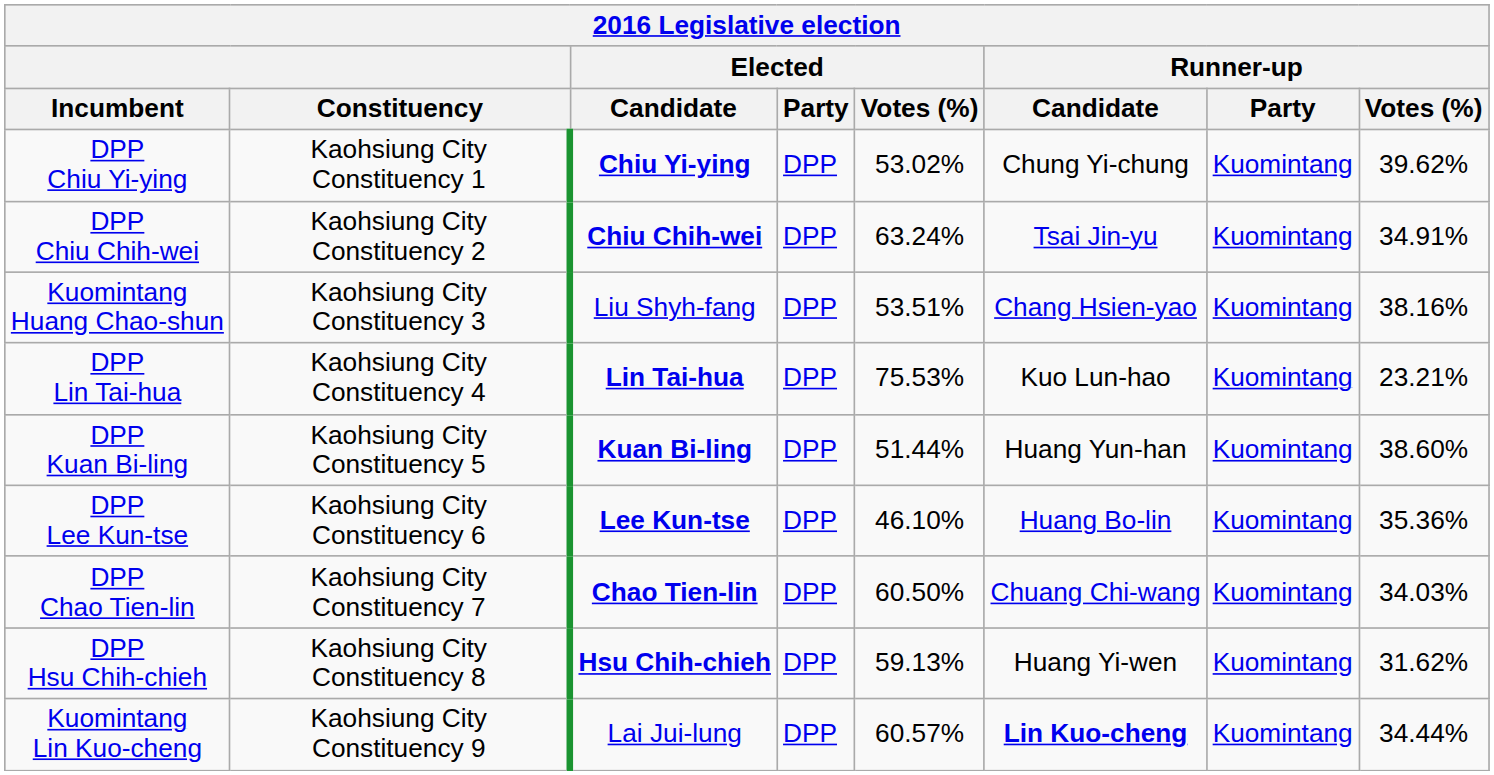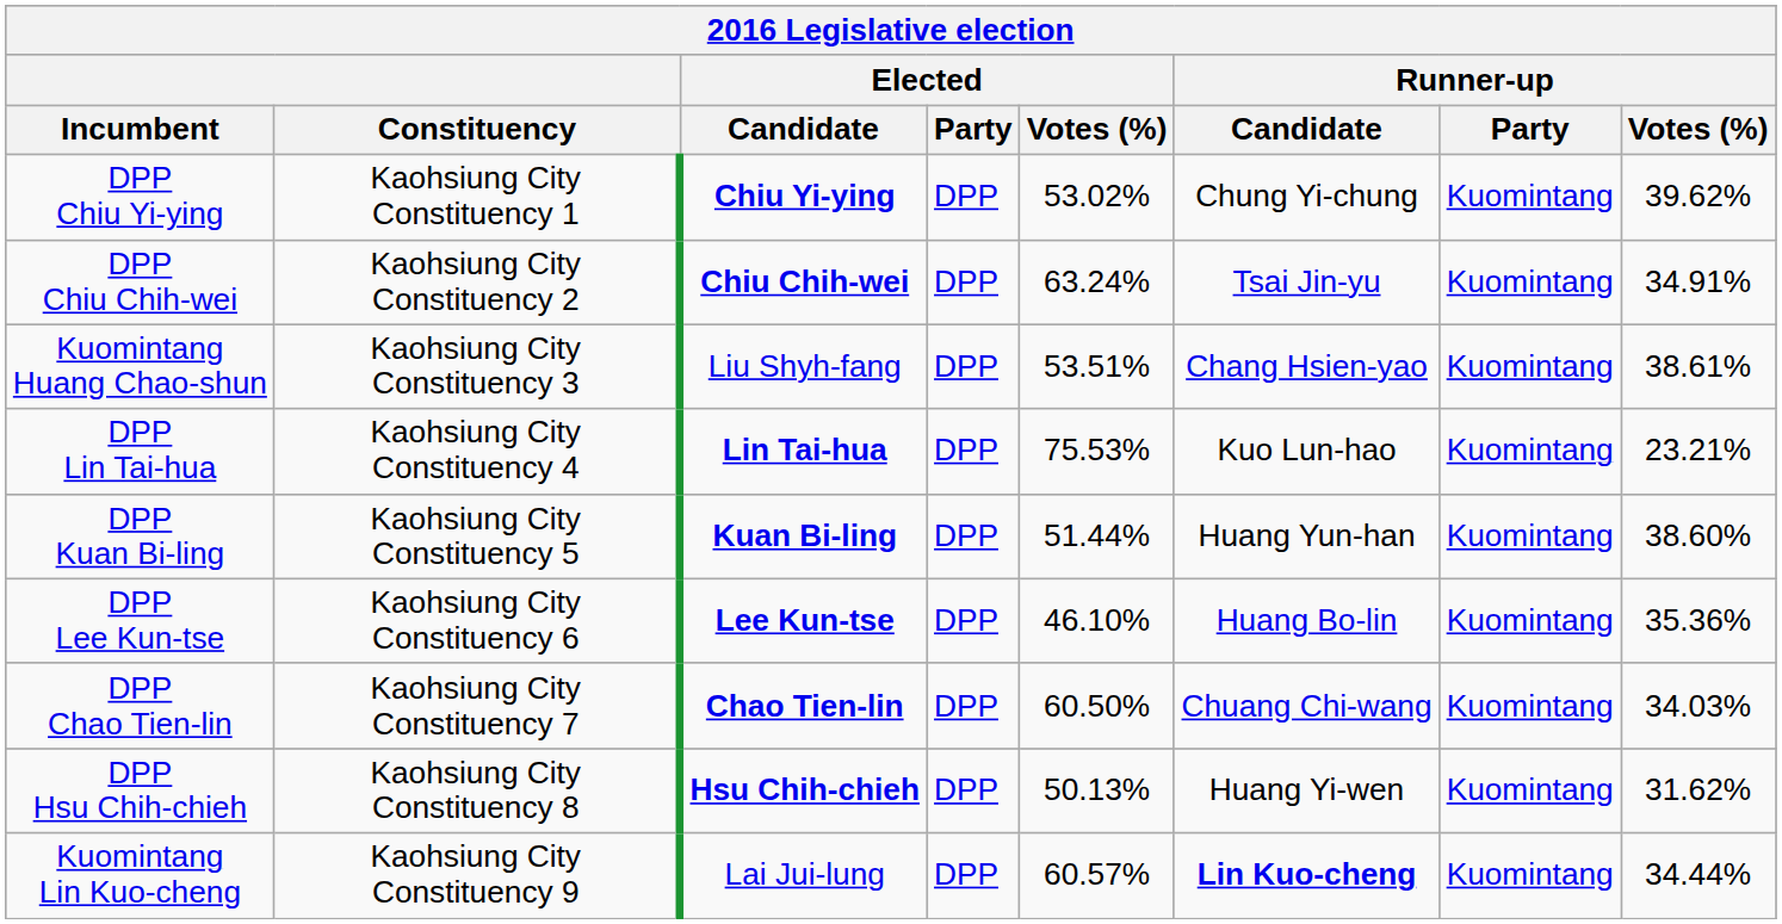 <table class="wikitable collapsible sortable" style="text-align:center">
 <tr>
 <th colspan=8><a href='#'>2016 Legislative election</a></th>
 </tr>
 <tr>
 <th colspan=2> </th>
 <th colspan=3>Elected</th>
 <th colspan=3>Runner-up</th>
 </tr>
 <tr>
 <th>Incumbent</th>
 <th style="width:200px;">Constituency</th>
 <th>Candidate</th>
 <th>Party</th>
 <th>Votes (%)</th>
 <th>Candidate</th>
 <th>Party</th>
 <th>Votes (%)</th>
 </tr>
 <tr>
 <td><a href='#'>DPP</a><br><a href='#'>Chiu Yi-ying</a></td>
 <td align="center" style="border-right:4px solid #1B9431;">Kaohsiung City Constituency 1</td>
 <td><strong><a href='#'>Chiu Yi-ying</a></strong> </td>
 <td align="left"><a href='#'>DPP</a></td>
 <td>53.02%</td>
 <td>Chung Yi-chung</td>
 <td align="left"><a href='#'>Kuomintang</a></td>
 <td>39.62%</td>
 </tr>
 <tr>
 <td><a href='#'>DPP</a><br><a href='#'>Chiu Chih-wei</a></td>
 <td align="center" style="border-right:4px solid #1B9431;">Kaohsiung City Constituency 2</td>
 <td><strong><a href='#'>Chiu Chih-wei</a></strong> </td>
 <td align="left"><a href='#'>DPP</a></td>
 <td>63.24%</td>
 <td><a href='#'>Tsai Jin-yu</a></td>
 <td align="left"><a href='#'>Kuomintang</a></td>
 <td>34.91%</td>
 </tr>
 <tr>
 <td><a href='#'>Kuomintang</a><br><a href='#'>Huang Chao-shun</a></td>
 <td align="center" style="border-right:4px solid #1B9431;">Kaohsiung City Constituency 3</td>
 <td><a href='#'>Liu Shyh-fang</a> </td>
 <td align="left"><a href='#'>DPP</a></td>
 <td>53.51%</td>
 <td><a href='#'>Chang Hsien-yao</a></td>
 <td align="left"><a href='#'>Kuomintang</a></td>
-<td>38.16%</td>
+<td>38.61%</td>
 </tr>
 <tr>
 <td><a href='#'>DPP</a><br><a href='#'>Lin Tai-hua</a></td>
 <td align="center" style="border-right:4px solid #1B9431;">Kaohsiung City Constituency 4</td>
 <td><strong><a href='#'>Lin Tai-hua</a></strong> </td>
 <td align="left"><a href='#'>DPP</a></td>
 <td>75.53%</td>
 <td>Kuo Lun-hao</td>
 <td align="left"><a href='#'>Kuomintang</a></td>
 <td>23.21%</td>
 </tr>
 <tr>
 <td><a href='#'>DPP</a><br><a href='#'>Kuan Bi-ling</a></td>
 <td align="center" style="border-right:4px solid #1B9431;">Kaohsiung City Constituency 5</td>
 <td><strong><a href='#'>Kuan Bi-ling</a></strong> </td>
 <td align="left"><a href='#'>DPP</a></td>
 <td>51.44%</td>
 <td>Huang Yun-han</td>
 <td align="left"><a href='#'>Kuomintang</a></td>
 <td>38.60%</td>
 </tr>
 <tr>
 <td><a href='#'>DPP</a><br><a href='#'>Lee Kun-tse</a></td>
 <td align="center" style="border-right:4px solid #1B9431;">Kaohsiung City Constituency 6</td>
 <td><strong><a href='#'>Lee Kun-tse</a></strong> </td>
 <td align="left"><a href='#'>DPP</a></td>
 <td>46.10%</td>
 <td><a href='#'>Huang Bo-lin</a></td>
 <td align="left"><a href='#'>Kuomintang</a></td>
 <td>35.36%</td>
 </tr>
 <tr>
 <td><a href='#'>DPP</a><br><a href='#'>Chao Tien-lin</a></td>
 <td align="center" style="border-right:4px solid #1B9431;">Kaohsiung City Constituency 7</td>
 <td><strong><a href='#'>Chao Tien-lin</a></strong> </td>
 <td align="left"><a href='#'>DPP</a></td>
 <td>60.50%</td>
 <td><a href='#'>Chuang Chi-wang</a></td>
 <td align="left"><a href='#'>Kuomintang</a></td>
 <td>34.03%</td>
 </tr>
 <tr>
 <td><a href='#'>DPP</a><br><a href='#'>Hsu Chih-chieh</a></td>
 <td align="center" style="border-right:4px solid #1B9431;">Kaohsiung City Constituency 8</td>
 <td><strong><a href='#'>Hsu Chih-chieh</a></strong> </td>
 <td align="left"><a href='#'>DPP</a></td>
-<td>59.13%</td>
+<td>50.13%</td>
 <td>Huang Yi-wen</td>
 <td align="left"><a href='#'>Kuomintang</a></td>
 <td>31.62%</td>
 </tr>
 <tr>
 <td><a href='#'>Kuomintang</a><br><a href='#'>Lin Kuo-cheng</a></td>
 <td align="center" style="border-right:4px solid #1B9431;">Kaohsiung City Constituency 9</td>
 <td><a href='#'>Lai Jui-lung</a> </td>
 <td align="left"><a href='#'>DPP</a></td>
 <td>60.57%</td>
 <td><strong><a href='#'>Lin Kuo-cheng</a></strong></td>
 <td align="left"><a href='#'>Kuomintang</a></td>
 <td>34.44%</td>
 </tr>
 </table>
